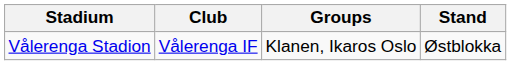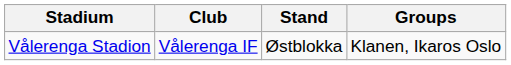 <table class="wikitable">
 <tr>
 <th>Stadium</th>
 <th>Club</th>
+<th>Stand</th>
 <th>Groups</th>
-<th>Stand</th>
 </tr>
 <tr>
 <td style="text-align:left;"><a href='#'>Vålerenga Stadion</a></td>
 <td><a href='#'>Vålerenga IF</a></td>
+<td>Østblokka</td>
 <td>Klanen, Ikaros Oslo</td>
-<td>Østblokka</td>
 </tr>
 </table>
